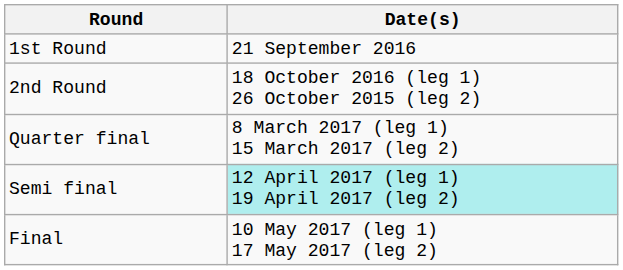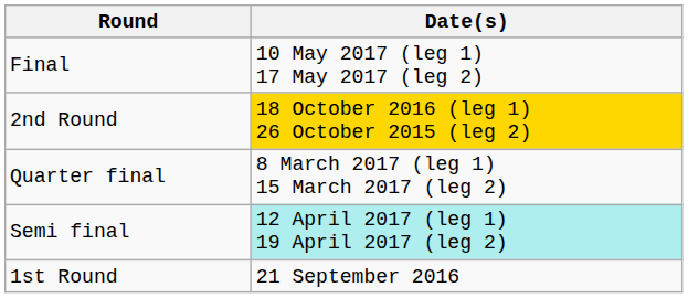 <table class="wikitable" style="width:50%; text-align:center;">
 <tr>
 <th style="width:20%">Round</th>
 <th style="width:35%">Date(s)</th>
 </tr>
 <tr>
-<td style="text-align:left;">1st Round</td>
-<td style="text-align:left;">21 September 2016</td>
+<td style="text-align:left;">Final</td>
+<td style="text-align:left;">10 May 2017 (leg 1)<br>17 May 2017 (leg 2)</td>
 </tr>
 <tr>
 <td style="text-align:left;">2nd Round</td>
-<td style="text-align:left;">18 October 2016 (leg 1)<br>26 October 2015 (leg 2)</td>
+<td style="background: gold; text-align:left;">18 October 2016 (leg 1)<br>26 October 2015 (leg 2)</td>
 </tr>
 <tr>
 <td style="text-align:left;">Quarter final</td>
 <td style="text-align:left;">8 March 2017 (leg 1)<br>15 March 2017 (leg 2)</td>
 </tr>
 <tr>
 <td style="text-align:left;">Semi final</td>
 <td style="background: paleturquoise; text-align:left;">12 April 2017 (leg 1)<br>19 April 2017 (leg 2)</td>
 </tr>
 <tr>
-<td style="text-align:left;">Final</td>
-<td style="text-align:left;">10 May 2017 (leg 1)<br>17 May 2017 (leg 2)</td>
+<td style="text-align:left;">1st Round</td>
+<td style="text-align:left;">21 September 2016</td>
 </tr>
 </table>
